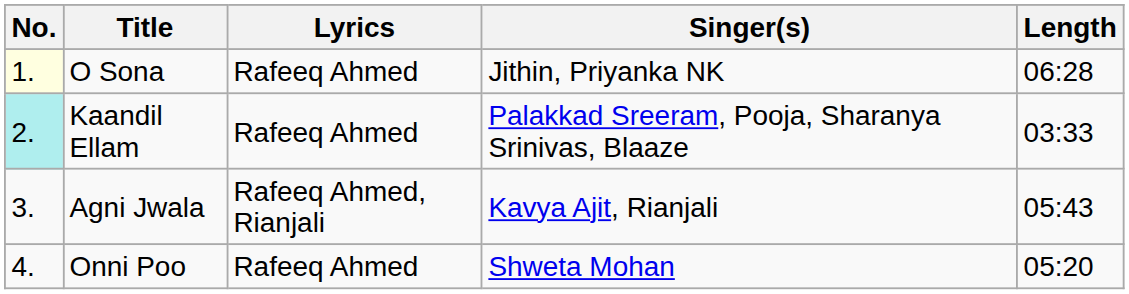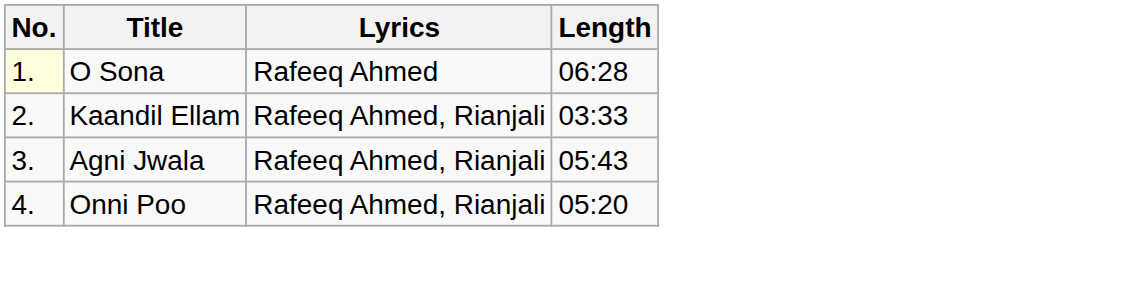 <table class="wikitable tracklist" style="font-size:95%;">
 <tr>
 <th>No.</th>
 <th>Title</th>
 <th>Lyrics</th>
-<th>Singer(s)</th>
 <th>Length</th>
 </tr>
 <tr>
 <td style="background: lightyellow;">1.</td>
 <td>O Sona</td>
 <td>Rafeeq Ahmed</td>
-<td>Jithin, Priyanka NK</td>
 <td>06:28</td>
 </tr>
 <tr>
-<td style="background: paleturquoise;">2.</td>
+<td>2.</td>
 <td>Kaandil Ellam</td>
-<td>Rafeeq Ahmed</td>
-<td><a href='#'>Palakkad Sreeram</a>, Pooja, Sharanya Srinivas, Blaaze</td>
+<td>Rafeeq Ahmed, Rianjali</td>
 <td>03:33</td>
 </tr>
 <tr>
 <td>3.</td>
 <td>Agni Jwala</td>
 <td>Rafeeq Ahmed, Rianjali</td>
-<td><a href='#'>Kavya Ajit</a>, Rianjali</td>
 <td>05:43</td>
 </tr>
 <tr>
 <td>4.</td>
 <td>Onni Poo</td>
-<td>Rafeeq Ahmed</td>
-<td><a href='#'>Shweta Mohan</a></td>
+<td>Rafeeq Ahmed, Rianjali</td>
 <td>05:20</td>
 </tr>
 </table>
